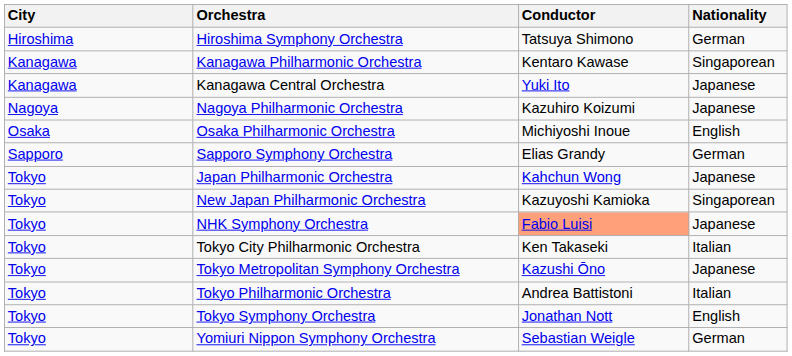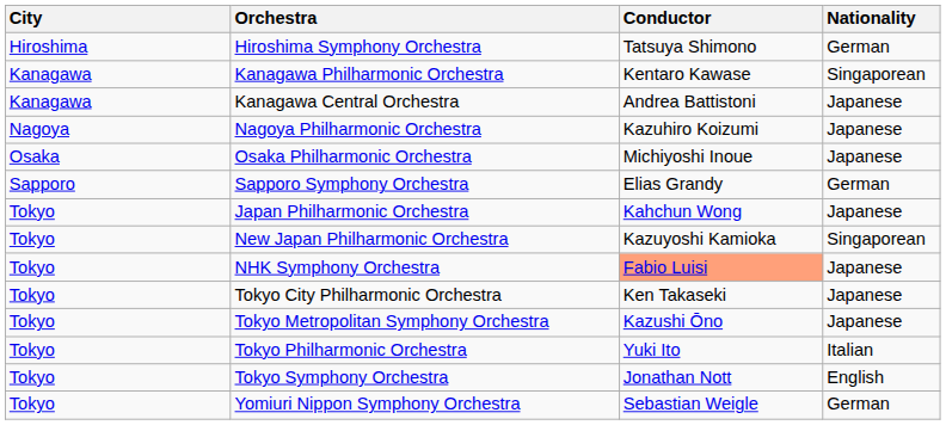 <table class="wikitable">
 <tr>
 <td style="width: 200px; background: #f2f2f2"><strong>City</strong></td>
 <td style="width: 350px; background: #f2f2f2"><strong>Orchestra</strong></td>
 <td style="width: 180px; background: #f2f2f2"><strong>Conductor</strong></td>
 <td style="width: 100px; background: #f2f2f2"><strong>Nationality</strong></td>
 </tr>
 <tr>
 <td><a href='#'>Hiroshima</a></td>
 <td><a href='#'>Hiroshima Symphony Orchestra</a></td>
 <td>Tatsuya Shimono</td>
 <td>German</td>
 </tr>
 <tr>
 <td><a href='#'>Kanagawa</a></td>
 <td><a href='#'>Kanagawa Philharmonic Orchestra</a></td>
 <td>Kentaro Kawase</td>
 <td>Singaporean</td>
 </tr>
 <tr>
 <td><a href='#'>Kanagawa</a></td>
 <td>Kanagawa Central Orchestra</td>
-<td><a href='#'>Yuki Ito</a></td>
+<td>Andrea Battistoni</td>
 <td>Japanese</td>
 </tr>
 <tr>
 <td><a href='#'>Nagoya</a></td>
 <td><a href='#'>Nagoya Philharmonic Orchestra</a></td>
 <td>Kazuhiro Koizumi</td>
 <td>Japanese</td>
 </tr>
 <tr>
 <td><a href='#'>Osaka</a></td>
 <td><a href='#'>Osaka Philharmonic Orchestra</a></td>
 <td>Michiyoshi Inoue</td>
-<td>English</td>
+<td>Japanese</td>
 </tr>
 <tr>
 <td><a href='#'>Sapporo</a></td>
 <td><a href='#'>Sapporo Symphony Orchestra</a></td>
 <td>Elias Grandy</td>
 <td>German</td>
 </tr>
 <tr>
 <td><a href='#'>Tokyo</a></td>
 <td><a href='#'>Japan Philharmonic Orchestra</a></td>
 <td><a href='#'>Kahchun Wong</a></td>
 <td>Japanese</td>
 </tr>
 <tr>
 <td><a href='#'>Tokyo</a></td>
 <td><a href='#'>New Japan Philharmonic Orchestra</a></td>
 <td>Kazuyoshi Kamioka</td>
 <td>Singaporean</td>
 </tr>
 <tr>
 <td><a href='#'>Tokyo</a></td>
 <td><a href='#'>NHK Symphony Orchestra</a></td>
 <td style="background: lightsalmon;"><a href='#'>Fabio Luisi</a></td>
 <td>Japanese</td>
 </tr>
 <tr>
 <td><a href='#'>Tokyo</a></td>
 <td>Tokyo City Philharmonic Orchestra</td>
 <td>Ken Takaseki</td>
-<td>Italian</td>
+<td>Japanese</td>
 </tr>
 <tr>
 <td><a href='#'>Tokyo</a></td>
 <td><a href='#'>Tokyo Metropolitan Symphony Orchestra</a></td>
 <td><a href='#'>Kazushi Ōno</a></td>
 <td>Japanese</td>
 </tr>
 <tr>
 <td><a href='#'>Tokyo</a></td>
 <td><a href='#'>Tokyo Philharmonic Orchestra</a></td>
-<td>Andrea Battistoni</td>
+<td><a href='#'>Yuki Ito</a></td>
 <td>Italian</td>
 </tr>
 <tr>
 <td><a href='#'>Tokyo</a></td>
 <td><a href='#'>Tokyo Symphony Orchestra</a></td>
 <td><a href='#'>Jonathan Nott</a></td>
 <td>English</td>
 </tr>
 <tr>
 <td><a href='#'>Tokyo</a></td>
 <td><a href='#'>Yomiuri Nippon Symphony Orchestra</a></td>
 <td><a href='#'>Sebastian Weigle</a></td>
 <td>German</td>
 </tr>
 </table>
